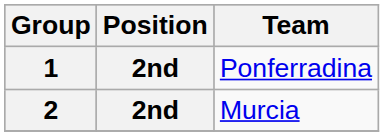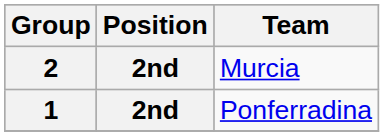 <table class="wikitable">
 <tr>
 <th>Group</th>
 <th>Position</th>
 <th>Team</th>
 </tr>
 <tr>
+<th>2</th>
+<th>2nd</th>
+<td><a href='#'>Murcia</a></td>
+</tr>
+<tr>
 <th>1</th>
 <th>2nd</th>
 <td><a href='#'>Ponferradina</a></td>
 </tr>
 <tr>
-<th>2</th>
-<th>2nd</th>
-<td><a href='#'>Murcia</a></td>
-</tr>
-<tr>
 </tr>
 </table>
